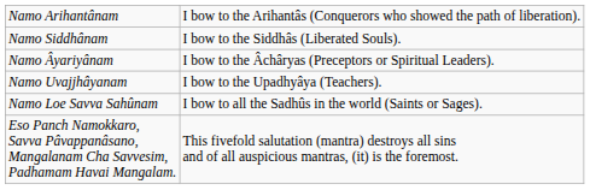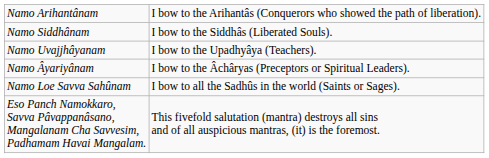 <table class="wikitable">
 <tr>
 <td><em>Namo Arihantânam</em></td>
 <td>I bow to the Arihantâs (Conquerors who showed the path of liberation).</td>
 </tr>
 <tr>
 <td><em>Namo Siddhânam</em></td>
 <td>I bow to the Siddhâs (Liberated Souls).</td>
 </tr>
 <tr>
+<td><em>Namo Uvajjhâyanam</em></td>
+<td>I bow to the Upadhyâya (Teachers).</td>
+</tr>
+<tr>
 <td><em>Namo Âyariyânam</em></td>
 <td>I bow to the Âchâryas (Preceptors or Spiritual Leaders).</td>
-</tr>
-<tr>
-<td><em>Namo Uvajjhâyanam</em></td>
-<td>I bow to the Upadhyâya (Teachers).</td>
 </tr>
 <tr>
 <td><em>Namo Loe Savva Sahûnam</em></td>
 <td>I bow to all the Sadhûs in the world (Saints or Sages).</td>
 </tr>
 <tr>
 <td><em>Eso Panch Namokkaro,</em><br><em>Savva Pâvappanâsano,</em><br><em>Mangalanam Cha Savvesim,</em><br><em>Padhamam Havai Mangalam.</em></td>
 <td>This fivefold salutation (mantra) destroys all sins <br>and of all auspicious mantras, (it) is the foremost.</td>
 </tr>
 </table>
